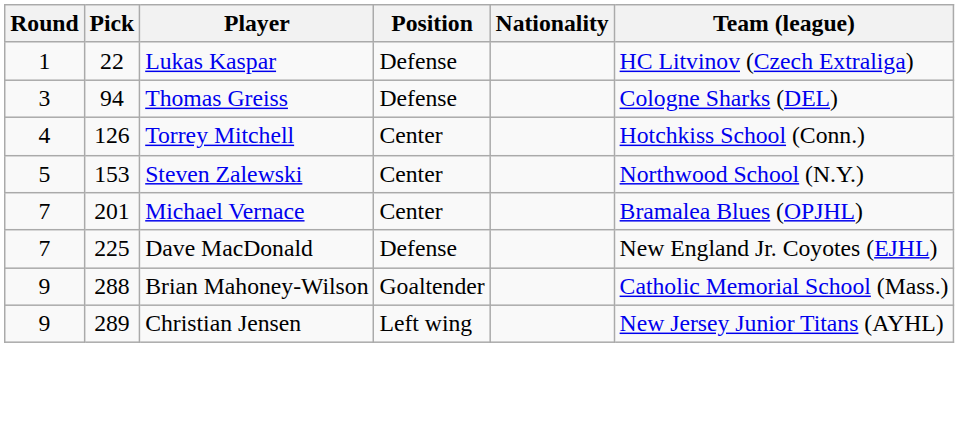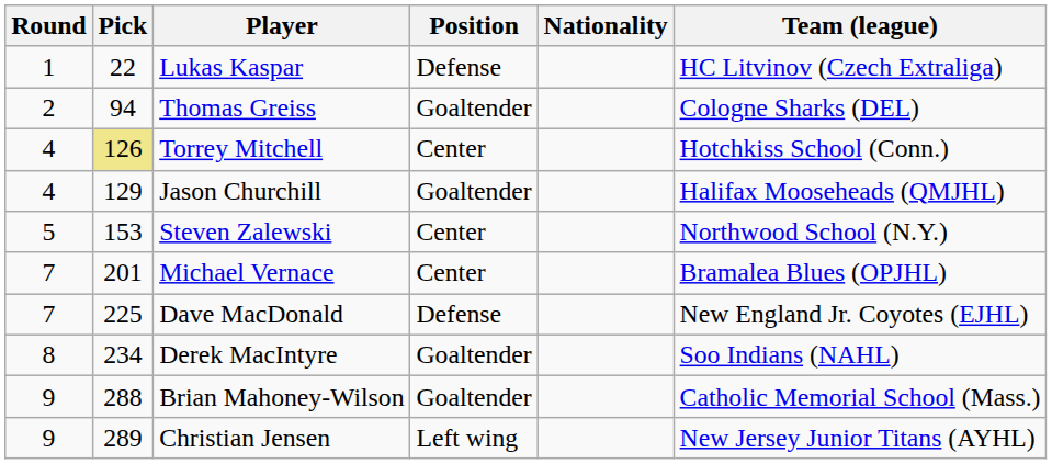 <table class="wikitable" style="text-align:left">
 <tr>
 <th>Round</th>
 <th>Pick</th>
 <th>Player</th>
 <th>Position</th>
 <th>Nationality</th>
 <th>Team (league)</th>
 </tr>
 <tr>
 <td style="text-align:center">1</td>
 <td style="text-align:center">22</td>
 <td><a href='#'>Lukas Kaspar</a></td>
 <td>Defense</td>
 <td></td>
 <td><a href='#'>HC Litvinov</a> (<a href='#'>Czech Extraliga</a>)</td>
 </tr>
 <tr>
-<td style="text-align:center">3</td>
+<td style="text-align:center">2</td>
 <td style="text-align:center">94</td>
 <td><a href='#'>Thomas Greiss</a></td>
-<td>Defense</td>
+<td>Goaltender</td>
 <td></td>
 <td><a href='#'>Cologne Sharks</a> (<a href='#'>DEL</a>)</td>
 </tr>
 <tr>
 <td style="text-align:center">4</td>
-<td style="text-align:center">126</td>
+<td style="background: khaki; text-align:center">126</td>
 <td><a href='#'>Torrey Mitchell</a></td>
 <td>Center</td>
 <td></td>
 <td><a href='#'>Hotchkiss School</a> (Conn.)</td>
+</tr>
+<tr>
+<td style="text-align:center">4</td>
+<td style="text-align:center">129</td>
+<td>Jason Churchill</td>
+<td>Goaltender</td>
+<td></td>
+<td><a href='#'>Halifax Mooseheads</a> (<a href='#'>QMJHL</a>)</td>
 </tr>
 <tr>
 <td style="text-align:center">5</td>
 <td style="text-align:center">153</td>
 <td><a href='#'>Steven Zalewski</a></td>
 <td>Center</td>
 <td></td>
 <td><a href='#'>Northwood School</a> (N.Y.)</td>
 </tr>
 <tr>
 <td style="text-align:center">7</td>
 <td style="text-align:center">201</td>
 <td><a href='#'>Michael Vernace</a></td>
 <td>Center</td>
 <td></td>
 <td><a href='#'>Bramalea Blues</a> (<a href='#'>OPJHL</a>)</td>
 </tr>
 <tr>
 <td style="text-align:center">7</td>
 <td style="text-align:center">225</td>
 <td>Dave MacDonald</td>
 <td>Defense</td>
 <td></td>
 <td>New England Jr. Coyotes (<a href='#'>EJHL</a>)</td>
 </tr>
 <tr>
+<td style="text-align:center">8</td>
+<td style="text-align:center">234</td>
+<td>Derek MacIntyre</td>
+<td>Goaltender</td>
+<td></td>
+<td><a href='#'>Soo Indians</a> (<a href='#'>NAHL</a>)</td>
+</tr>
+<tr>
 <td style="text-align:center">9</td>
 <td style="text-align:center">288</td>
 <td>Brian Mahoney-Wilson</td>
 <td>Goaltender</td>
 <td></td>
 <td><a href='#'>Catholic Memorial School</a> (Mass.)</td>
 </tr>
 <tr>
 <td style="text-align:center">9</td>
 <td style="text-align:center">289</td>
 <td>Christian Jensen</td>
 <td>Left wing</td>
 <td></td>
 <td><a href='#'>New Jersey Junior Titans</a> (AYHL)</td>
 </tr>
 </table>
